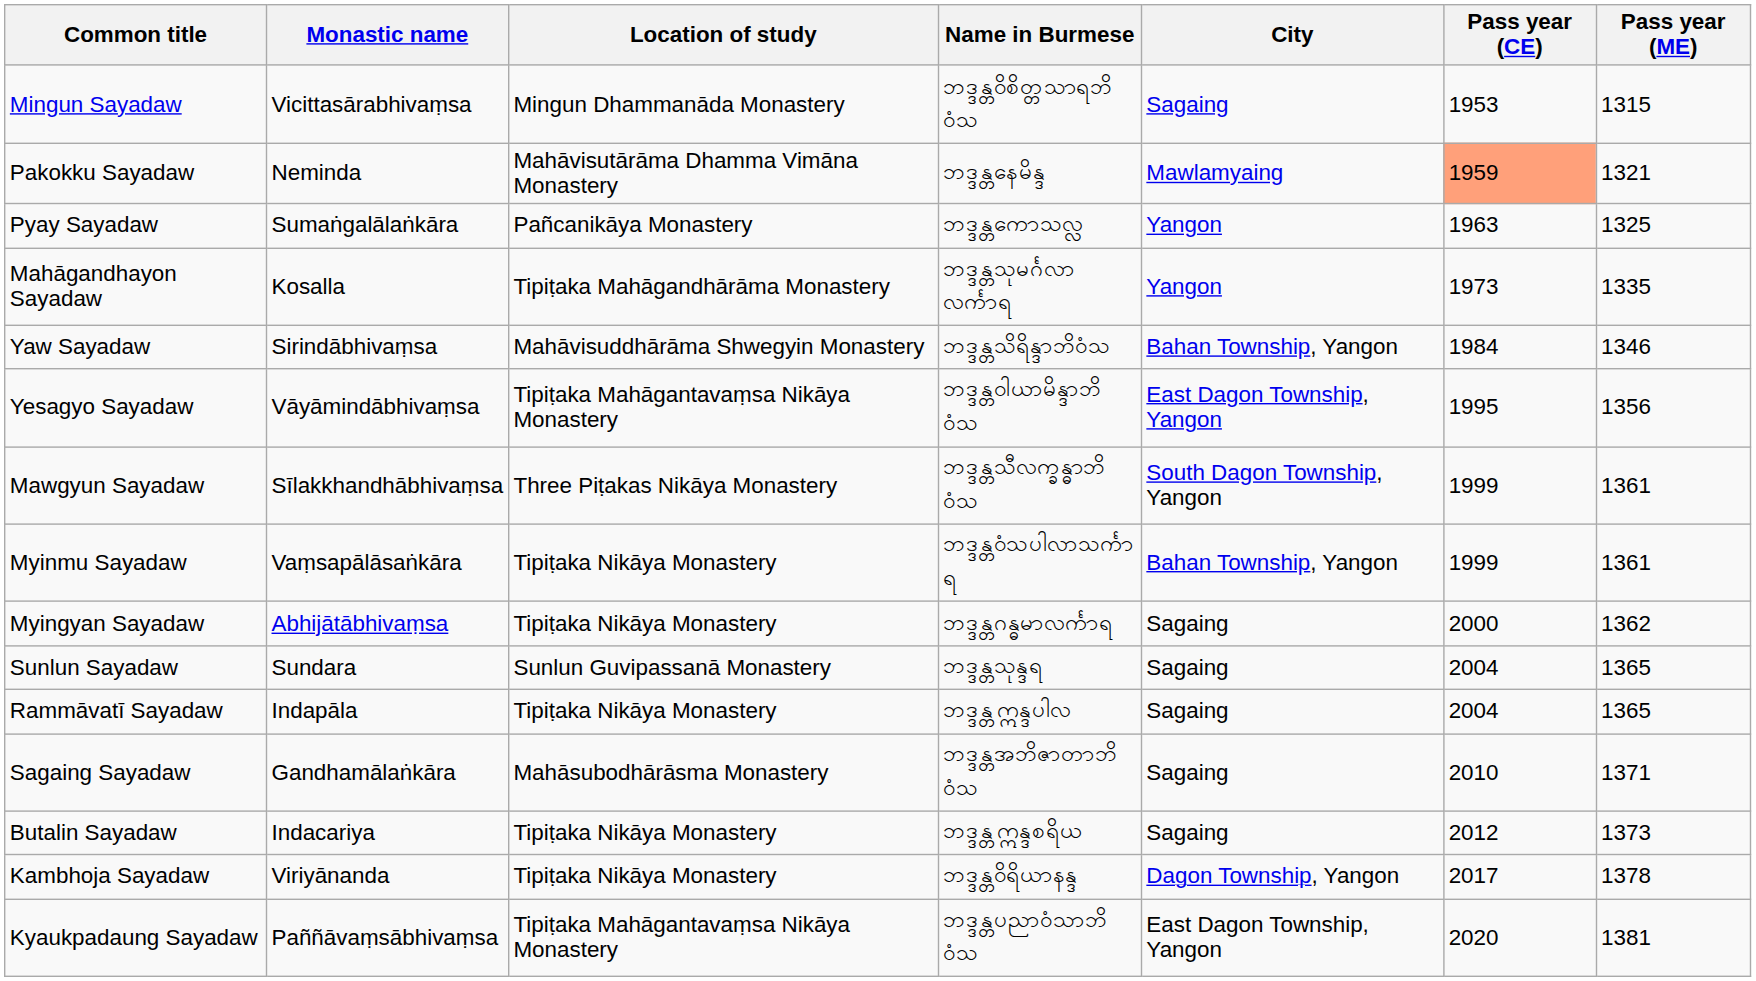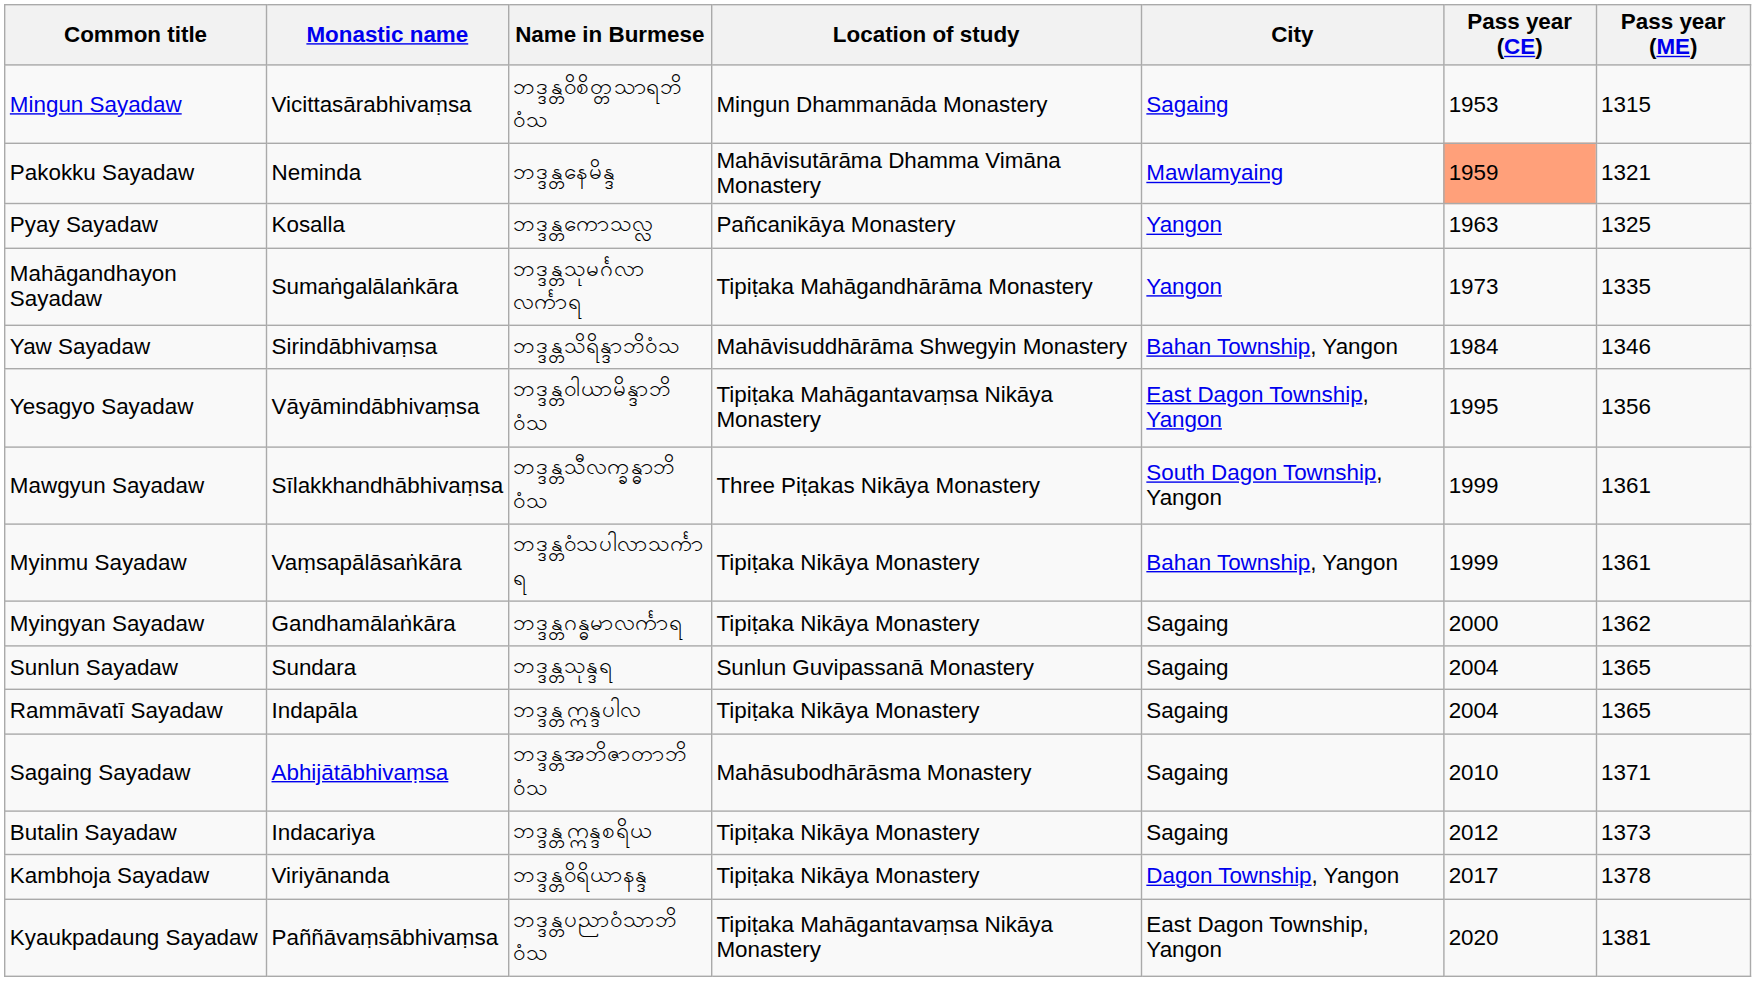 <table class="wikitable sortable">
 <tr>
 <th>Common title</th>
 <th><a href='#'>Monastic name</a></th>
+<th>Name in Burmese</th>
 <th>Location of study</th>
-<th>Name in Burmese</th>
 <th>City</th>
 <th>Pass year (<a href='#'>CE</a>)</th>
 <th>Pass year (<a href='#'>ME</a>)</th>
 </tr>
 <tr>
 <td><a href='#'>Mingun Sayadaw</a></td>
 <td>Vicittasārabhivaṃsa</td>
+<td>ဘဒ္ဒန္တဝိစိတ္တသာရဘိဝံသ</td>
 <td>Mingun Dhammanāda Monastery</td>
-<td>ဘဒ္ဒန္တဝိစိတ္တသာရဘိဝံသ</td>
 <td><a href='#'>Sagaing</a></td>
 <td>1953</td>
 <td>1315</td>
 </tr>
 <tr>
 <td>Pakokku Sayadaw</td>
 <td>Neminda</td>
+<td>ဘဒ္ဒန္တနေမိန္ဒ</td>
 <td>Mahāvisutārāma Dhamma Vimāna Monastery</td>
-<td>ဘဒ္ဒန္တနေမိန္ဒ</td>
 <td><a href='#'>Mawlamyaing</a></td>
 <td style="background: lightsalmon;">1959</td>
 <td>1321</td>
 </tr>
 <tr>
 <td>Pyay Sayadaw</td>
-<td>Sumaṅgalālaṅkāra</td>
+<td>Kosalla</td>
+<td>ဘဒ္ဒန္တကောသလ္လ</td>
 <td>Pañcanikāya Monastery</td>
-<td>ဘဒ္ဒန္တကောသလ္လ</td>
 <td><a href='#'>Yangon</a></td>
 <td>1963</td>
 <td>1325</td>
 </tr>
 <tr>
 <td>Mahāgandhayon Sayadaw</td>
-<td>Kosalla</td>
+<td>Sumaṅgalālaṅkāra</td>
+<td>ဘဒ္ဒန္တသုမင်္ဂလာလင်္ကာရ</td>
 <td>Tipiṭaka Mahāgandhārāma Monastery</td>
-<td>ဘဒ္ဒန္တသုမင်္ဂလာလင်္ကာရ</td>
 <td><a href='#'>Yangon</a></td>
 <td>1973</td>
 <td>1335</td>
 </tr>
 <tr>
 <td>Yaw Sayadaw</td>
 <td>Sirindābhivaṃsa</td>
+<td>ဘဒ္ဒန္တသိရိန္ဒာဘိဝံသ</td>
 <td>Mahāvisuddhārāma Shwegyin Monastery</td>
-<td>ဘဒ္ဒန္တသိရိန္ဒာဘိဝံသ</td>
 <td><a href='#'>Bahan Township</a>, Yangon</td>
 <td>1984</td>
 <td>1346</td>
 </tr>
 <tr>
 <td>Yesagyo Sayadaw</td>
 <td>Vāyāmindābhivaṃsa</td>
+<td>ဘဒ္ဒန္တဝါယာမိန္ဒာဘိဝံသ</td>
 <td>Tipiṭaka Mahāgantavaṃsa Nikāya Monastery</td>
-<td>ဘဒ္ဒန္တဝါယာမိန္ဒာဘိဝံသ</td>
 <td><a href='#'>East Dagon Township</a>, <a href='#'>Yangon</a></td>
 <td>1995</td>
 <td>1356</td>
 </tr>
 <tr>
 <td>Mawgyun Sayadaw</td>
 <td>Sīlakkhandhābhivaṃsa</td>
+<td>ဘဒ္ဒန္တသီလက္ခန္ဓာဘိဝံသ</td>
 <td>Three Piṭakas Nikāya Monastery</td>
-<td>ဘဒ္ဒန္တသီလက္ခန္ဓာဘိဝံသ</td>
 <td><a href='#'>South Dagon Township</a>, Yangon</td>
 <td>1999</td>
 <td>1361</td>
 </tr>
 <tr>
 <td>Myinmu Sayadaw</td>
 <td>Vaṃsapālāsaṅkāra</td>
+<td>ဘဒ္ဒန္တဝံသပါလာသင်္ကာရ</td>
 <td>Tipiṭaka Nikāya Monastery</td>
-<td>ဘဒ္ဒန္တဝံသပါလာသင်္ကာရ</td>
 <td><a href='#'>Bahan Township</a>, Yangon</td>
 <td>1999</td>
 <td>1361</td>
 </tr>
 <tr>
 <td>Myingyan Sayadaw</td>
-<td><a href='#'>Abhijātābhivaṃsa</a></td>
+<td>Gandhamālaṅkāra</td>
+<td>ဘဒ္ဒန္တဂန္ဓမာလင်္ကာရ</td>
 <td>Tipiṭaka Nikāya Monastery</td>
-<td>ဘဒ္ဒန္တဂန္ဓမာလင်္ကာရ</td>
 <td>Sagaing</td>
 <td>2000</td>
 <td>1362</td>
 </tr>
 <tr>
 <td>Sunlun Sayadaw</td>
 <td>Sundara</td>
+<td>ဘဒ္ဒန္တသုန္ဒရ</td>
 <td>Sunlun Guvipassanā Monastery</td>
-<td>ဘဒ္ဒန္တသုန္ဒရ</td>
 <td>Sagaing</td>
 <td>2004</td>
 <td>1365</td>
 </tr>
 <tr>
 <td>Rammāvatī Sayadaw</td>
 <td>Indapāla</td>
+<td>ဘဒ္ဒန္တဣန္ဒပါလ</td>
 <td>Tipiṭaka Nikāya Monastery</td>
-<td>ဘဒ္ဒန္တဣန္ဒပါလ</td>
 <td>Sagaing</td>
 <td>2004</td>
 <td>1365</td>
 </tr>
 <tr>
 <td>Sagaing Sayadaw</td>
-<td>Gandhamālaṅkāra</td>
+<td><a href='#'>Abhijātābhivaṃsa</a></td>
+<td>ဘဒ္ဒန္တအဘိဇာတာဘိဝံသ</td>
 <td>Mahāsubodhārāsma Monastery</td>
-<td>ဘဒ္ဒန္တအဘိဇာတာဘိဝံသ</td>
 <td>Sagaing</td>
 <td>2010</td>
 <td>1371</td>
 </tr>
 <tr>
 <td>Butalin Sayadaw</td>
 <td>Indacariya</td>
+<td>ဘဒ္ဒန္တဣန္ဒစရိယ</td>
 <td>Tipiṭaka Nikāya Monastery</td>
-<td>ဘဒ္ဒန္တဣန္ဒစရိယ</td>
 <td>Sagaing</td>
 <td>2012</td>
 <td>1373</td>
 </tr>
 <tr>
 <td>Kambhoja Sayadaw</td>
 <td>Viriyānanda</td>
+<td>ဘဒ္ဒန္တဝိရိယာနန္ဒ</td>
 <td>Tipiṭaka Nikāya Monastery</td>
-<td>ဘဒ္ဒန္တဝိရိယာနန္ဒ</td>
 <td><a href='#'>Dagon Township</a>, Yangon</td>
 <td>2017</td>
 <td>1378</td>
 </tr>
 <tr>
 <td>Kyaukpadaung Sayadaw</td>
 <td>Paññāvaṃsābhivaṃsa</td>
+<td>ဘဒ္ဒန္တပညာဝံသာဘိဝံသ</td>
 <td>Tipiṭaka Mahāgantavaṃsa Nikāya Monastery</td>
-<td>ဘဒ္ဒန္တပညာဝံသာဘိဝံသ</td>
 <td>East Dagon Township, Yangon</td>
 <td>2020</td>
 <td>1381</td>
 </tr>
 </table>
